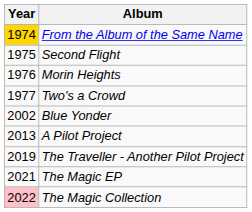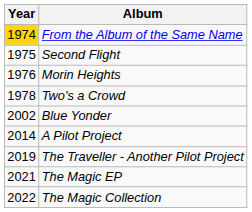 <table class="wikitable">
 <tr>
 <th>Year</th>
 <th>Album</th>
 </tr>
 <tr>
 <td style="background: gold;">1974</td>
 <td><em><a href='#'>From the Album of the Same Name</a></em></td>
 </tr>
 <tr>
 <td>1975</td>
 <td><em>Second Flight</em></td>
 </tr>
 <tr>
 <td>1976</td>
 <td><em>Morin Heights</em></td>
 </tr>
 <tr>
-<td>1977</td>
+<td>1978</td>
 <td><em>Two's a Crowd</em></td>
 </tr>
 <tr>
 <td>2002</td>
 <td><em>Blue Yonder</em></td>
 </tr>
 <tr>
-<td>2013</td>
+<td>2014</td>
 <td><em>A Pilot Project</em></td>
 </tr>
 <tr>
 <td>2019</td>
 <td><em>The Traveller - Another Pilot Project</em></td>
 </tr>
 <tr>
 <td>2021</td>
 <td><em>The Magic EP</em></td>
 </tr>
 <tr>
-<td style="background: pink;">2022</td>
+<td>2022</td>
 <td><em>The Magic Collection</em></td>
 </tr>
 </table>
